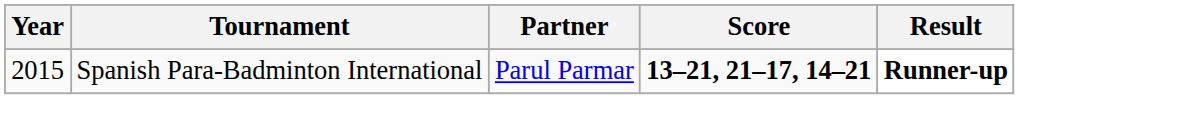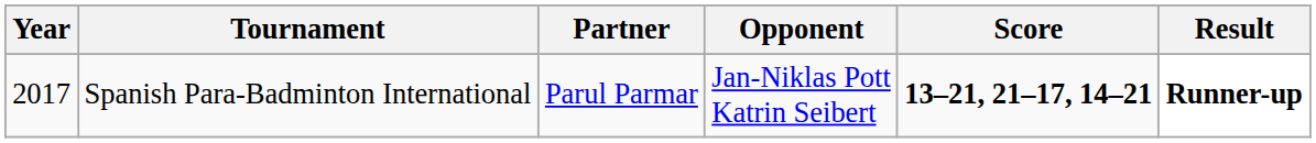 <table class="sortable wikitable" style="font-size: 90%;">
 <tr>
 <th>Year</th>
 <th>Tournament</th>
 <th>Partner</th>
+<th>Opponent</th>
 <th>Score</th>
 <th>Result</th>
 </tr>
 <tr>
-<td align="center">2015</td>
+<td align="center">2017</td>
 <td align="left">Spanish Para-Badminton International</td>
 <td> <a href='#'>Parul Parmar</a></td>
+<td align="left"> <a href='#'>Jan-Niklas Pott</a><br> <a href='#'>Katrin Seibert</a></td>
 <td align="left"><strong>13–21, 21–17, 14–21</strong></td>
 <td style="text-align:left; background:white"> <strong>Runner-up</strong></td>
 </tr>
 </table>
